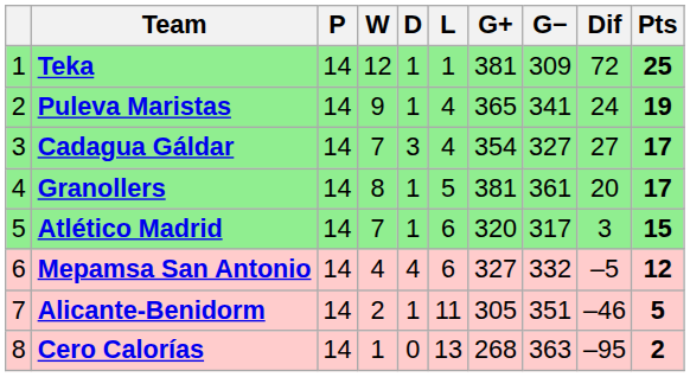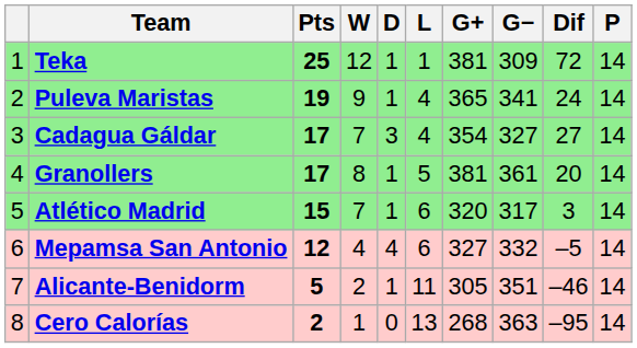 <table class="wikitable sortable" style="text-align: center;">
 <tr>
 <th align="center"></th>
 <th align="center">Team</th>
-<th align="center">P</th>
+<th align="center">Pts</th>
 <th align="center">W</th>
 <th align="center">D</th>
 <th align="center">L</th>
 <th align="center">G+</th>
 <th align="center">G−</th>
 <th align="center">Dif</th>
-<th align="center">Pts</th>
+<th align="center">P</th>
 </tr>
 <tr style="background: #90EE90;">
 <td>1</td>
 <td align="left"><strong><a href='#'>Teka</a></strong></td>
-<td>14</td>
+<td><strong>25</strong></td>
 <td>12</td>
 <td>1</td>
 <td>1</td>
 <td>381</td>
 <td>309</td>
 <td>72</td>
-<td><strong>25</strong></td>
+<td>14</td>
 </tr>
 <tr style="background: #90EE90;">
 <td>2</td>
 <td align="left"><strong><a href='#'>Puleva Maristas</a></strong></td>
-<td>14</td>
+<td><strong>19</strong></td>
 <td>9</td>
 <td>1</td>
 <td>4</td>
 <td>365</td>
 <td>341</td>
 <td>24</td>
-<td><strong>19</strong></td>
+<td>14</td>
 </tr>
 <tr style="background: #90EE90;">
 <td>3</td>
 <td align="left"><strong><a href='#'>Cadagua Gáldar</a></strong></td>
-<td>14</td>
+<td><strong>17</strong></td>
 <td>7</td>
 <td>3</td>
 <td>4</td>
 <td>354</td>
 <td>327</td>
 <td>27</td>
-<td><strong>17</strong></td>
+<td>14</td>
 </tr>
 <tr style="background: #90EE90;">
 <td>4</td>
 <td align="left"><strong><a href='#'>Granollers</a></strong></td>
-<td>14</td>
+<td><strong>17</strong></td>
 <td>8</td>
 <td>1</td>
 <td>5</td>
 <td>381</td>
 <td>361</td>
 <td>20</td>
-<td><strong>17</strong></td>
+<td>14</td>
 </tr>
 <tr style="background: #90EE90;">
 <td>5</td>
 <td align="left"><strong><a href='#'>Atlético Madrid</a></strong></td>
-<td>14</td>
+<td><strong>15</strong></td>
 <td>7</td>
 <td>1</td>
 <td>6</td>
 <td>320</td>
 <td>317</td>
 <td>3</td>
-<td><strong>15</strong></td>
+<td>14</td>
 </tr>
 <tr style="background: #FFCCCC;">
 <td>6</td>
 <td align="left"><strong><a href='#'>Mepamsa San Antonio</a></strong></td>
-<td>14</td>
+<td><strong>12</strong></td>
 <td>4</td>
 <td>4</td>
 <td>6</td>
 <td>327</td>
 <td>332</td>
 <td>–5</td>
-<td><strong>12</strong></td>
+<td>14</td>
 </tr>
 <tr style="background:#FFCCCC">
 <td>7</td>
 <td align="left"><strong><a href='#'>Alicante-Benidorm</a></strong></td>
-<td>14</td>
+<td><strong>5</strong></td>
 <td>2</td>
 <td>1</td>
 <td>11</td>
 <td>305</td>
 <td>351</td>
 <td>–46</td>
-<td><strong>5</strong></td>
+<td>14</td>
 </tr>
 <tr style="background:#FFCCCC">
 <td>8</td>
 <td align="left"><strong><a href='#'>Cero Calorías</a></strong></td>
-<td>14</td>
+<td><strong>2</strong></td>
 <td>1</td>
 <td>0</td>
 <td>13</td>
 <td>268</td>
 <td>363</td>
 <td>–95</td>
-<td><strong>2</strong></td>
+<td>14</td>
 </tr>
 </table>
